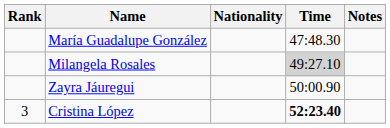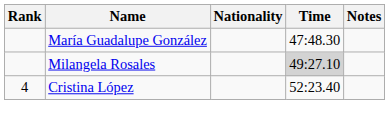 <table class="wikitable sortable" style="text-align:center;font-size:95%">
 <tr>
 <th>Rank</th>
 <th>Name</th>
 <th>Nationality</th>
 <th>Time</th>
 <th>Notes</th>
 </tr>
 <tr>
 <td></td>
 <td align=left><a href='#'>María Guadalupe González</a></td>
 <td align=left></td>
 <td>47:48.30</td>
 <td></td>
 </tr>
 <tr>
 <td></td>
 <td align=left><a href='#'>Milangela Rosales</a></td>
 <td align=left></td>
 <td style="background: lightgrey;">49:27.10</td>
 <td></td>
 </tr>
 <tr>
-<td></td>
-<td align=left><a href='#'>Zayra Jáuregui</a></td>
-<td align=left></td>
-<td>50:00.90</td>
-<td></td>
-</tr>
-<tr>
-<td>3</td>
+<td>4</td>
 <td align=left><a href='#'>Cristina López</a></td>
 <td align=left></td>
-<td><strong>52:23.40</strong></td>
+<td>52:23.40</td>
 <td></td>
 </tr>
 </table>
